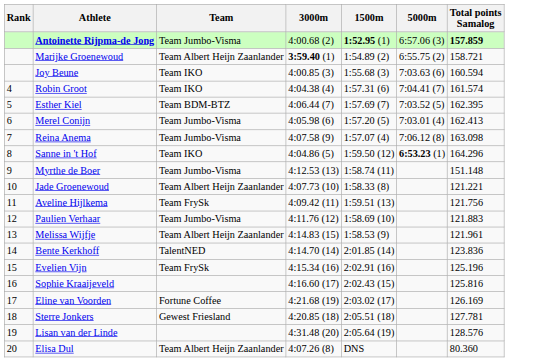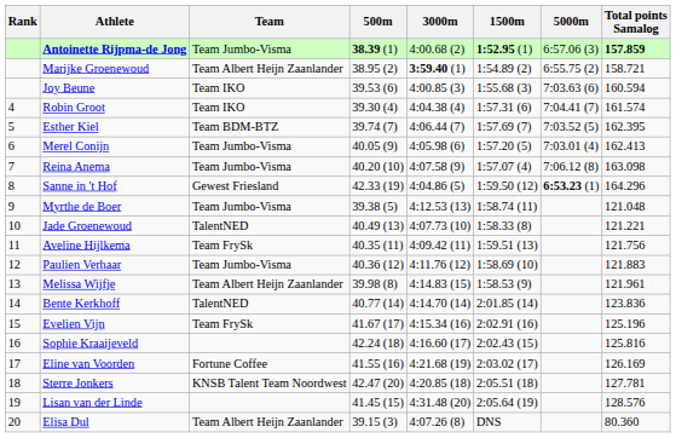 <table class="wikitable sortable">
 <tr>
 <th>Rank</th>
 <th>Athlete</th>
 <th>Team</th>
+<th>500m</th>
 <th>3000m</th>
 <th>1500m</th>
 <th>5000m</th>
 <th>Total points <br> Samalog</th>
 </tr>
 <tr bgcolor=ccffc>
 <td></td>
 <td><strong><a href='#'>Antoinette Rijpma-de Jong</a></strong></td>
 <td>Team Jumbo-Visma</td>
+<td><strong>38.39</strong> (1)</td>
 <td>4:00.68 (2)</td>
 <td><strong>1:52.95</strong> (1)</td>
 <td>6:57.06 (3)</td>
 <td><strong>157.859</strong></td>
 </tr>
 <tr>
 <td></td>
 <td><a href='#'>Marijke Groenewoud</a></td>
 <td>Team Albert Heijn Zaanlander</td>
+<td>38.95 (2)</td>
 <td><strong>3:59.40</strong> (1)</td>
 <td>1:54.89 (2)</td>
 <td>6:55.75 (2)</td>
 <td>158.721</td>
 </tr>
 <tr>
 <td></td>
 <td><a href='#'>Joy Beune</a></td>
 <td>Team IKO</td>
+<td>39.53 (6)</td>
 <td>4:00.85 (3)</td>
 <td>1:55.68 (3)</td>
 <td>7:03.63 (6)</td>
 <td>160.594</td>
 </tr>
 <tr>
 <td>4</td>
 <td><a href='#'>Robin Groot</a></td>
 <td>Team IKO</td>
+<td>39.30 (4)</td>
 <td>4:04.38 (4)</td>
 <td>1:57.31 (6)</td>
 <td>7:04.41 (7)</td>
 <td>161.574</td>
 </tr>
 <tr>
 <td>5</td>
 <td><a href='#'>Esther Kiel</a></td>
 <td>Team BDM-BTZ</td>
+<td>39.74 (7)</td>
 <td>4:06.44 (7)</td>
 <td>1:57.69 (7)</td>
 <td>7:03.52 (5)</td>
 <td>162.395</td>
 </tr>
 <tr>
 <td>6</td>
 <td><a href='#'>Merel Conijn</a></td>
 <td>Team Jumbo-Visma</td>
+<td>40.05 (9)</td>
 <td>4:05.98 (6)</td>
 <td>1:57.20 (5)</td>
 <td>7:03.01 (4)</td>
 <td>162.413</td>
 </tr>
 <tr>
 <td>7</td>
 <td><a href='#'>Reina Anema</a></td>
 <td>Team Jumbo-Visma</td>
+<td>40.20 (10)</td>
 <td>4:07.58 (9)</td>
 <td>1:57.07 (4)</td>
 <td>7:06.12 (8)</td>
 <td>163.098</td>
 </tr>
 <tr>
 <td>8</td>
 <td><a href='#'>Sanne in 't Hof</a></td>
-<td>Team IKO</td>
+<td>Gewest Friesland</td>
+<td>42.33 (19)</td>
 <td>4:04.86 (5)</td>
 <td>1:59.50 (12)</td>
 <td><strong>6:53.23</strong> (1)</td>
 <td>164.296</td>
 </tr>
 <tr>
 <td>9</td>
 <td><a href='#'>Myrthe de Boer</a></td>
 <td>Team Jumbo-Visma</td>
+<td>39.38 (5)</td>
 <td>4:12.53 (13)</td>
 <td>1:58.74 (11)</td>
 <td></td>
-<td>151.148</td>
+<td>121.048</td>
 </tr>
 <tr>
 <td>10</td>
 <td><a href='#'>Jade Groenewoud</a></td>
-<td>Team Albert Heijn Zaanlander</td>
+<td>TalentNED</td>
+<td>40.49 (13)</td>
 <td>4:07.73 (10)</td>
 <td>1:58.33 (8)</td>
 <td></td>
 <td>121.221</td>
 </tr>
 <tr>
 <td>11</td>
 <td><a href='#'>Aveline Hijlkema</a></td>
 <td>Team FrySk</td>
+<td>40.35 (11)</td>
 <td>4:09.42 (11)</td>
 <td>1:59.51 (13)</td>
 <td></td>
 <td>121.756</td>
 </tr>
 <tr>
 <td>12</td>
 <td><a href='#'>Paulien Verhaar</a></td>
 <td>Team Jumbo-Visma</td>
+<td>40.36 (12)</td>
 <td>4:11.76 (12)</td>
 <td>1:58.69 (10)</td>
 <td></td>
 <td>121.883</td>
 </tr>
 <tr>
 <td>13</td>
 <td><a href='#'>Melissa Wijfje</a></td>
 <td>Team Albert Heijn Zaanlander</td>
+<td>39.98 (8)</td>
 <td>4:14.83 (15)</td>
 <td>1:58.53 (9)</td>
 <td></td>
 <td>121.961</td>
 </tr>
 <tr>
 <td>14</td>
 <td><a href='#'>Bente Kerkhoff</a></td>
 <td>TalentNED</td>
+<td>40.77 (14)</td>
 <td>4:14.70 (14)</td>
 <td>2:01.85 (14)</td>
 <td></td>
 <td>123.836</td>
 </tr>
 <tr>
 <td>15</td>
 <td><a href='#'>Evelien Vijn</a></td>
 <td>Team FrySk</td>
+<td>41.67 (17)</td>
 <td>4:15.34 (16)</td>
 <td>2:02.91 (16)</td>
 <td></td>
 <td>125.196</td>
 </tr>
 <tr>
 <td>16</td>
 <td><a href='#'>Sophie Kraaijeveld</a></td>
 <td></td>
+<td>42.24 (18)</td>
 <td>4:16.60 (17)</td>
 <td>2:02.43 (15)</td>
 <td></td>
 <td>125.816</td>
 </tr>
 <tr>
 <td>17</td>
 <td><a href='#'>Eline van Voorden</a></td>
 <td>Fortune Coffee</td>
+<td>41.55 (16)</td>
 <td>4:21.68 (19)</td>
 <td>2:03.02 (17)</td>
 <td></td>
 <td>126.169</td>
 </tr>
 <tr>
 <td>18</td>
 <td><a href='#'>Sterre Jonkers</a></td>
-<td>Gewest Friesland</td>
+<td>KNSB Talent Team Noordwest</td>
+<td>42.47 (20)</td>
 <td>4:20.85 (18)</td>
 <td>2:05.51 (18)</td>
 <td></td>
 <td>127.781</td>
 </tr>
 <tr>
 <td>19</td>
 <td><a href='#'>Lisan van der Linde</a></td>
 <td></td>
+<td>41.45 (15)</td>
 <td>4:31.48 (20)</td>
 <td>2:05.64 (19)</td>
 <td></td>
 <td>128.576</td>
 </tr>
 <tr>
 <td>20</td>
 <td><a href='#'>Elisa Dul</a></td>
 <td>Team Albert Heijn Zaanlander</td>
+<td>39.15 (3)</td>
 <td>4:07.26 (8)</td>
 <td>DNS</td>
 <td></td>
 <td>80.360</td>
 </tr>
 </table>
